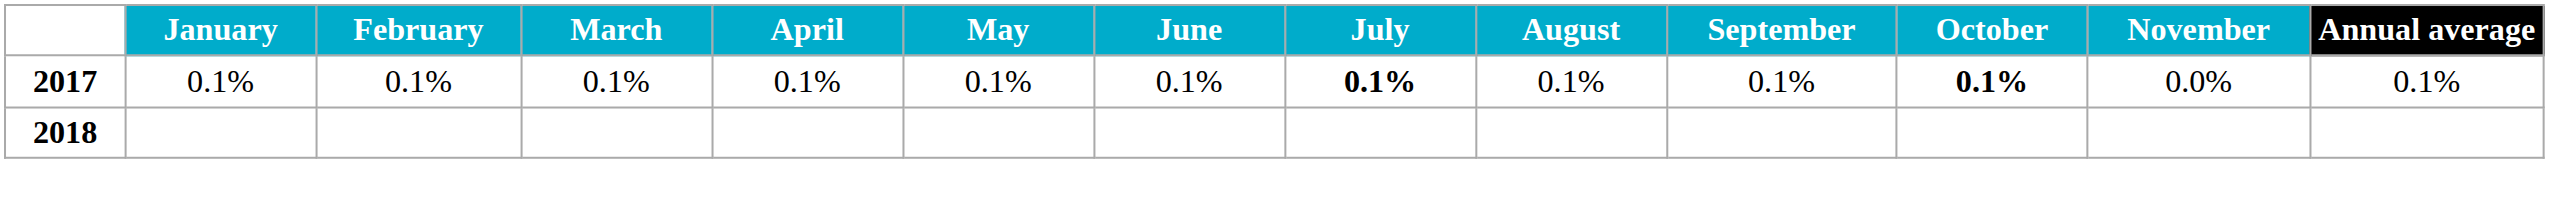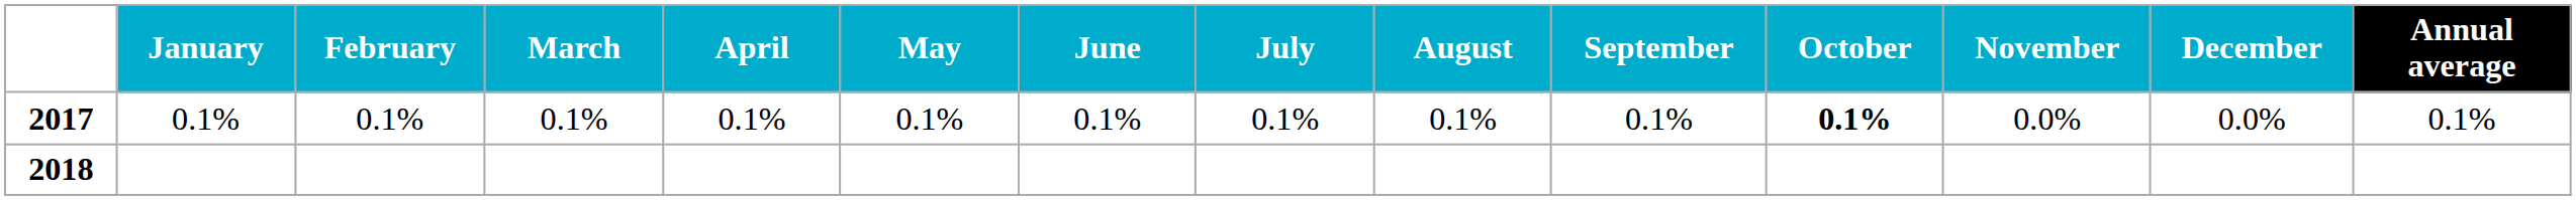 <table class="wikitable" style="width:100%; margin:auto; background:#ffffff;">
 <tr>
 <th style="background:#FFFFFF; color:#FFFFFF;" width="35px"></th>
 <th style="background:#00ACCB; color:#FFFFFF;" width="60px">January</th>
 <th style="background:#00ACCB; color:#FFFFFF;" width="60px">February</th>
 <th style="background:#00ACCB; color:#FFFFFF;" width="60px">March</th>
 <th style="background:#00ACCB; color:#FFFFFF;" width="60px">April</th>
 <th style="background:#00ACCB; color:#FFFFFF;" width="60px">May</th>
 <th style="background:#00ACCB; color:#FFFFFF;" width="60px">June</th>
 <th style="background:#00ACCB; color:#FFFFFF;" width="60px">July</th>
 <th style="background:#00ACCB; color:#FFFFFF;" width="60px">August</th>
 <th style="background:#00ACCB; color:#FFFFFF;" width="60px">September</th>
 <th style="background:#00ACCB; color:#FFFFFF;" width="60px">October</th>
 <th style="background:#00ACCB; color:#FFFFFF;" width="60px">November</th>
+<th style="background:#00ACCB; color:#FFFFFF;" width="60px">December</th>
 <th style="background:#000000; color:#FFFFFF;" width="75px">Annual average</th>
 </tr>
 <tr align="center">
 <td><strong>2017</strong></td>
 <td>0.1%</td>
 <td>0.1%</td>
 <td>0.1%</td>
 <td>0.1%</td>
 <td>0.1%</td>
 <td>0.1%</td>
-<td><strong>0.1%</strong></td>
+<td>0.1%</td>
 <td>0.1%</td>
 <td>0.1%</td>
 <td><strong>0.1%</strong></td>
+<td>0.0%</td>
 <td>0.0%</td>
 <td>0.1%</td>
 </tr>
 <tr align="center">
 <td><strong>2018</strong></td>
 <td></td>
 <td></td>
 <td></td>
 <td></td>
 <td></td>
 <td></td>
 <td></td>
 <td></td>
 <td></td>
 <td></td>
 <td></td>
 <td></td>
+<td></td>
 </tr>
 </table>
